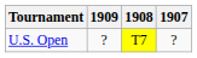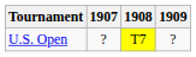 <table class="wikitable" style="font-size:95%;text-align:center;">
 <tr>
 <th>Tournament</th>
+<th>1907</th>
+<th>1908</th>
 <th>1909</th>
-<th>1908</th>
-<th>1907</th>
 </tr>
 <tr>
 <td align="left"><a href='#'>U.S. Open</a></td>
 <td>?</td>
 <td style="background:yellow;">T7</td>
 <td>?</td>
 </tr>
 </table>
